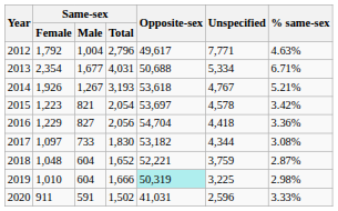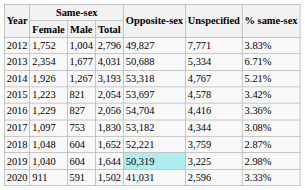 <table class="wikitable">
 <tr>
 <th rowspan=2>Year</th>
 <th colspan=3>Same-sex</th>
 <th rowspan=2>Opposite-sex</th>
 <th rowspan=2>Unspecified</th>
 <th rowspan=2>% same-sex</th>
 </tr>
 <tr>
 <th>Female</th>
 <th>Male</th>
 <th>Total</th>
 </tr>
 <tr>
 <td>2012</td>
-<td>1,792</td>
+<td>1,752</td>
 <td>1,004</td>
 <td>2,796</td>
-<td>49,617</td>
+<td>49,827</td>
 <td>7,771</td>
-<td>4.63%</td>
+<td>3.83%</td>
 </tr>
 <tr>
 <td>2013</td>
 <td>2,354</td>
 <td>1,677</td>
 <td>4,031</td>
 <td>50,688</td>
 <td>5,334</td>
 <td>6.71%</td>
 </tr>
 <tr>
 <td>2014</td>
 <td>1,926</td>
 <td>1,267</td>
 <td>3,193</td>
-<td>53,618</td>
+<td>53,318</td>
 <td>4,767</td>
 <td>5.21%</td>
 </tr>
 <tr>
 <td>2015</td>
 <td>1,223</td>
 <td>821</td>
 <td>2,054</td>
 <td>53,697</td>
 <td>4,578</td>
 <td>3.42%</td>
 </tr>
 <tr>
 <td>2016</td>
 <td>1,229</td>
 <td>827</td>
 <td>2,056</td>
 <td>54,704</td>
-<td>4,418</td>
+<td>4,416</td>
 <td>3.36%</td>
 </tr>
 <tr>
 <td>2017</td>
 <td>1,097</td>
-<td>733</td>
+<td>753</td>
 <td>1,830</td>
 <td>53,182</td>
 <td>4,344</td>
 <td>3.08%</td>
 </tr>
 <tr>
 <td>2018</td>
 <td>1,048</td>
 <td>604</td>
 <td>1,652</td>
 <td>52,221</td>
 <td>3,759</td>
 <td>2.87%</td>
 </tr>
 <tr>
 <td>2019</td>
-<td>1,010</td>
+<td>1,040</td>
 <td>604</td>
-<td>1,666</td>
+<td>1,644</td>
 <td style="background: paleturquoise;">50,319</td>
 <td>3,225</td>
 <td>2.98%</td>
 </tr>
 <tr>
 <td>2020</td>
 <td>911</td>
 <td>591</td>
 <td>1,502</td>
 <td>41,031</td>
 <td>2,596</td>
 <td>3.33%</td>
 </tr>
 </table>
